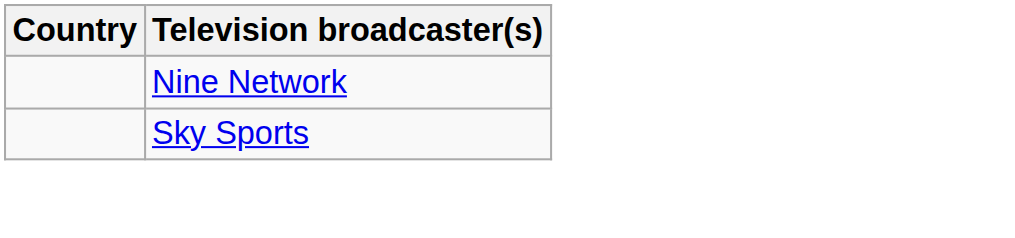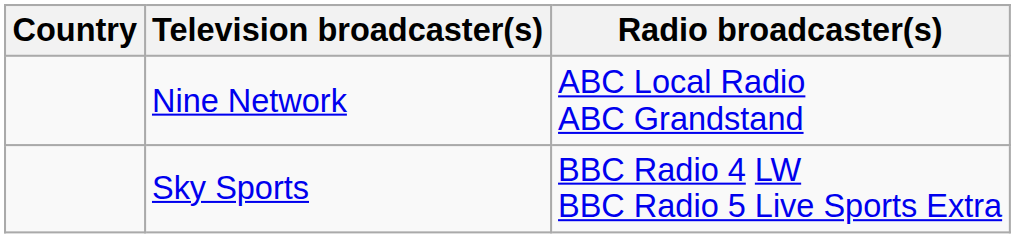 <table class="wikitable">
 <tr>
 <th>Country</th>
 <th>Television broadcaster(s)</th>
+<th>Radio broadcaster(s)</th>
 </tr>
 <tr>
 <td></td>
 <td><a href='#'>Nine Network</a></td>
+<td><a href='#'>ABC Local Radio</a><br><a href='#'>ABC Grandstand</a></td>
 </tr>
 <tr>
 <td><br></td>
 <td><a href='#'>Sky Sports</a></td>
+<td><a href='#'>BBC Radio 4</a> <a href='#'>LW</a><br><a href='#'>BBC Radio 5 Live Sports Extra</a></td>
 </tr>
 </table>
